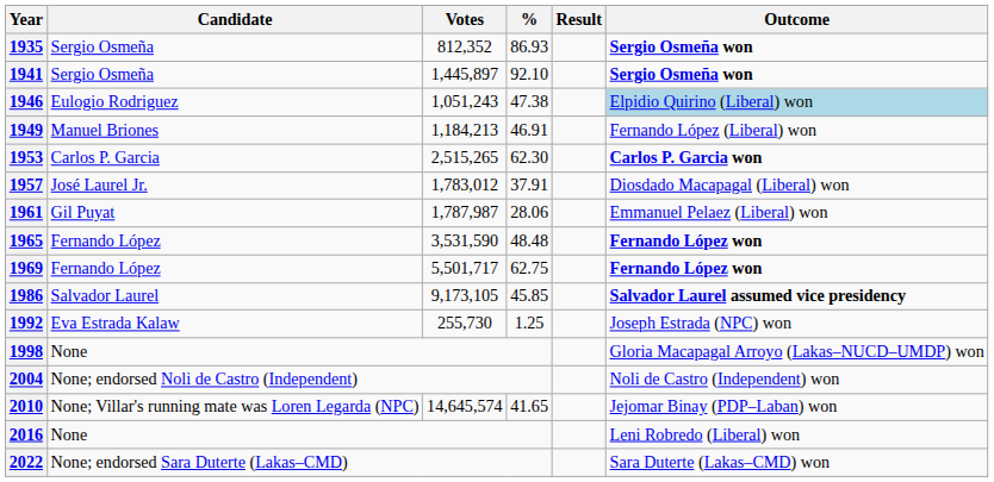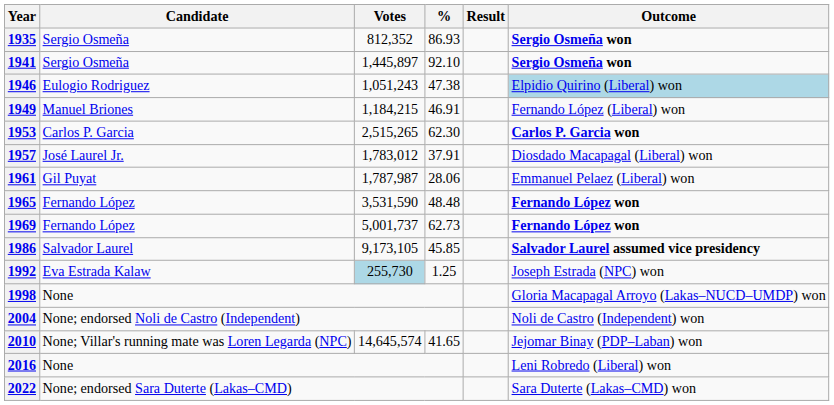 <table class="wikitable sortable" style="text-align:center; font-size:90%">
 <tr>
 <th>Year</th>
 <th>Candidate</th>
 <th>Votes</th>
 <th>%</th>
 <th>Result</th>
 <th>Outcome</th>
 </tr>
 <tr>
 <th><a href='#'>1935</a></th>
 <td align="left"><a href='#'>Sergio Osmeña</a></td>
 <td>812,352</td>
 <td>86.93</td>
 <td></td>
 <td align="left"><strong><a href='#'>Sergio Osmeña</a></strong> <strong>won</strong></td>
 </tr>
 <tr>
 <th><a href='#'>1941</a></th>
 <td align="left"><a href='#'>Sergio Osmeña</a></td>
 <td>1,445,897</td>
 <td>92.10</td>
 <td></td>
 <td align="left"><strong><a href='#'>Sergio Osmeña</a></strong> <strong>won</strong></td>
 </tr>
 <tr>
 <th><a href='#'>1946</a></th>
 <td align="left"><a href='#'>Eulogio Rodriguez</a></td>
 <td>1,051,243</td>
 <td>47.38</td>
 <td></td>
 <td align="left" style="background: lightblue;"><a href='#'>Elpidio Quirino</a> (<a href='#'>Liberal</a>) won</td>
 </tr>
 <tr>
 <th><a href='#'>1949</a></th>
 <td align="left"><a href='#'>Manuel Briones</a></td>
-<td>1,184,213</td>
+<td>1,184,215</td>
 <td>46.91</td>
 <td></td>
 <td align="left"><a href='#'>Fernando López</a> (<a href='#'>Liberal</a>) won</td>
 </tr>
 <tr>
 <th><a href='#'>1953</a></th>
 <td align="left"><a href='#'>Carlos P. Garcia</a></td>
 <td>2,515,265</td>
 <td>62.30</td>
 <td></td>
 <td align="left"><strong><a href='#'>Carlos P. Garcia</a></strong> <strong>won</strong></td>
 </tr>
 <tr>
 <th><a href='#'>1957</a></th>
 <td align="left"><a href='#'>José Laurel Jr.</a></td>
 <td>1,783,012</td>
 <td>37.91</td>
 <td></td>
 <td align="left"><a href='#'>Diosdado Macapagal</a> (<a href='#'>Liberal</a>) won</td>
 </tr>
 <tr>
 <th><a href='#'>1961</a></th>
 <td align="left"><a href='#'>Gil Puyat</a></td>
 <td>1,787,987</td>
 <td>28.06</td>
 <td></td>
 <td align="left"><a href='#'>Emmanuel Pelaez</a> (<a href='#'>Liberal</a>) won</td>
 </tr>
 <tr>
 <th><a href='#'>1965</a></th>
 <td align="left"><a href='#'>Fernando López</a></td>
 <td>3,531,590</td>
 <td>48.48</td>
 <td></td>
 <td align="left"><strong><a href='#'>Fernando López</a> won</strong></td>
 </tr>
 <tr>
 <th><a href='#'>1969</a></th>
 <td align="left"><a href='#'>Fernando López</a></td>
-<td>5,501,717</td>
-<td>62.75</td>
+<td>5,001,737</td>
+<td>62.73</td>
 <td></td>
 <td align="left"><strong><a href='#'>Fernando López</a> won</strong></td>
 </tr>
 <tr>
 <th><a href='#'>1986</a></th>
 <td align="left"><a href='#'>Salvador Laurel</a></td>
 <td>9,173,105</td>
 <td>45.85</td>
 <td></td>
 <td align="left"><strong><a href='#'>Salvador Laurel</a> assumed vice presidency</strong></td>
 </tr>
 <tr>
 <th><a href='#'>1992</a></th>
 <td align="left"><a href='#'>Eva Estrada Kalaw</a></td>
-<td>255,730</td>
+<td style="background: lightblue;">255,730</td>
 <td>1.25</td>
 <td></td>
 <td align="left"><a href='#'>Joseph Estrada</a> (<a href='#'>NPC</a>) won</td>
 </tr>
 <tr>
 <th><a href='#'>1998</a></th>
 <td align="left" colspan=3>None</td>
 <td></td>
 <td align="left"><a href='#'>Gloria Macapagal Arroyo</a> (<a href='#'>Lakas–NUCD–UMDP</a>) won</td>
 </tr>
 <tr>
 <th><a href='#'>2004</a></th>
 <td align="left" colspan=3>None; endorsed <a href='#'>Noli de Castro</a> (<a href='#'>Independent</a>)</td>
 <td></td>
 <td align="left"><a href='#'>Noli de Castro</a> (<a href='#'>Independent</a>) won</td>
 </tr>
 <tr>
 <th><a href='#'>2010</a></th>
 <td align="left">None; Villar's running mate was <a href='#'>Loren Legarda</a> (<a href='#'>NPC</a>)</td>
 <td>14,645,574</td>
 <td>41.65</td>
 <td></td>
 <td align="left"><a href='#'>Jejomar Binay</a> (<a href='#'>PDP–Laban</a>) won</td>
 </tr>
 <tr>
 <th><a href='#'>2016</a></th>
 <td align="left"  colspan=3>None</td>
 <td></td>
 <td align="left"><a href='#'>Leni Robredo</a> (<a href='#'>Liberal</a>) won</td>
 </tr>
 <tr>
 <th><a href='#'>2022</a></th>
 <td align="left" colspan=3>None; endorsed <a href='#'>Sara Duterte</a> (<a href='#'>Lakas–CMD</a>)</td>
 <td></td>
 <td align="left"><a href='#'>Sara Duterte</a> (<a href='#'>Lakas–CMD</a>) won</td>
 </tr>
 </table>
